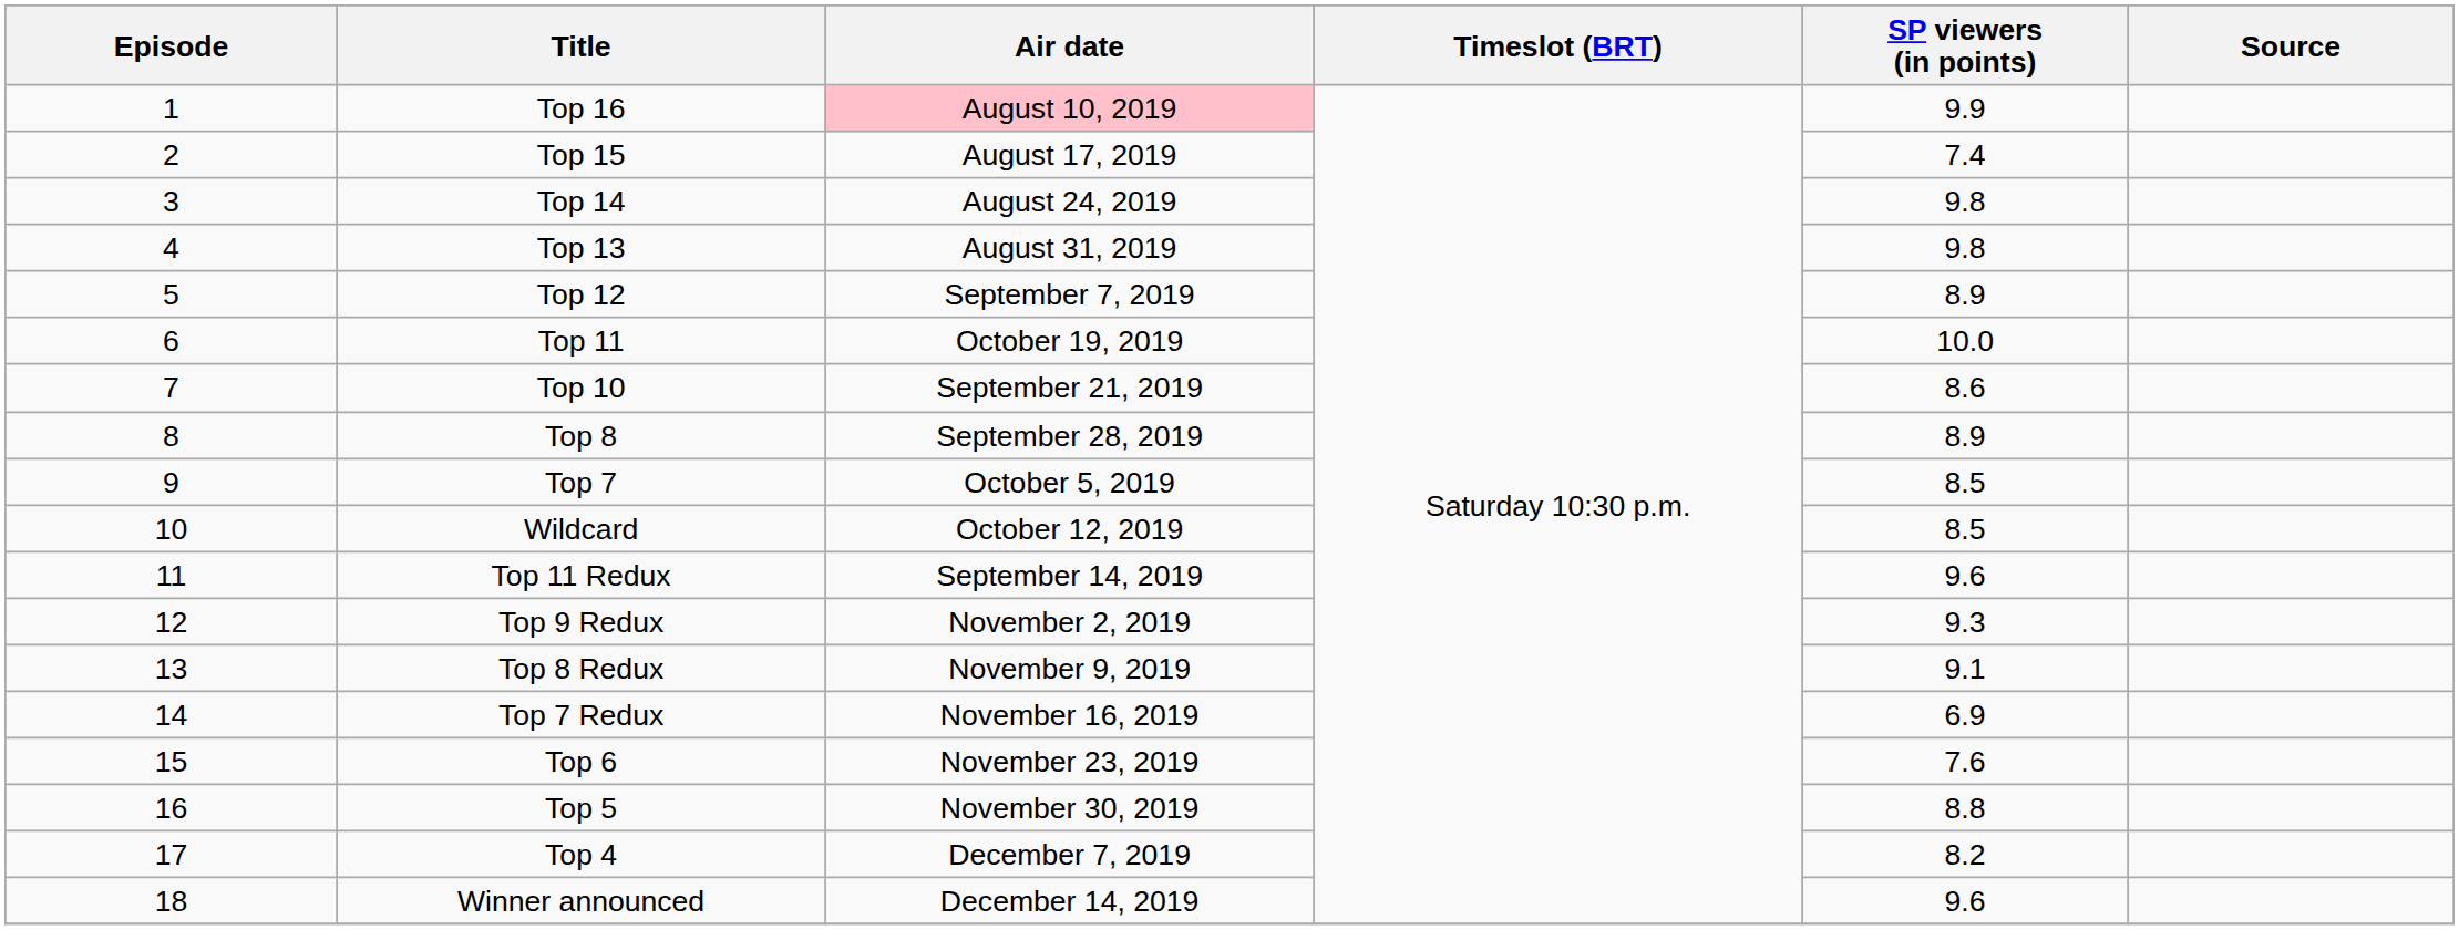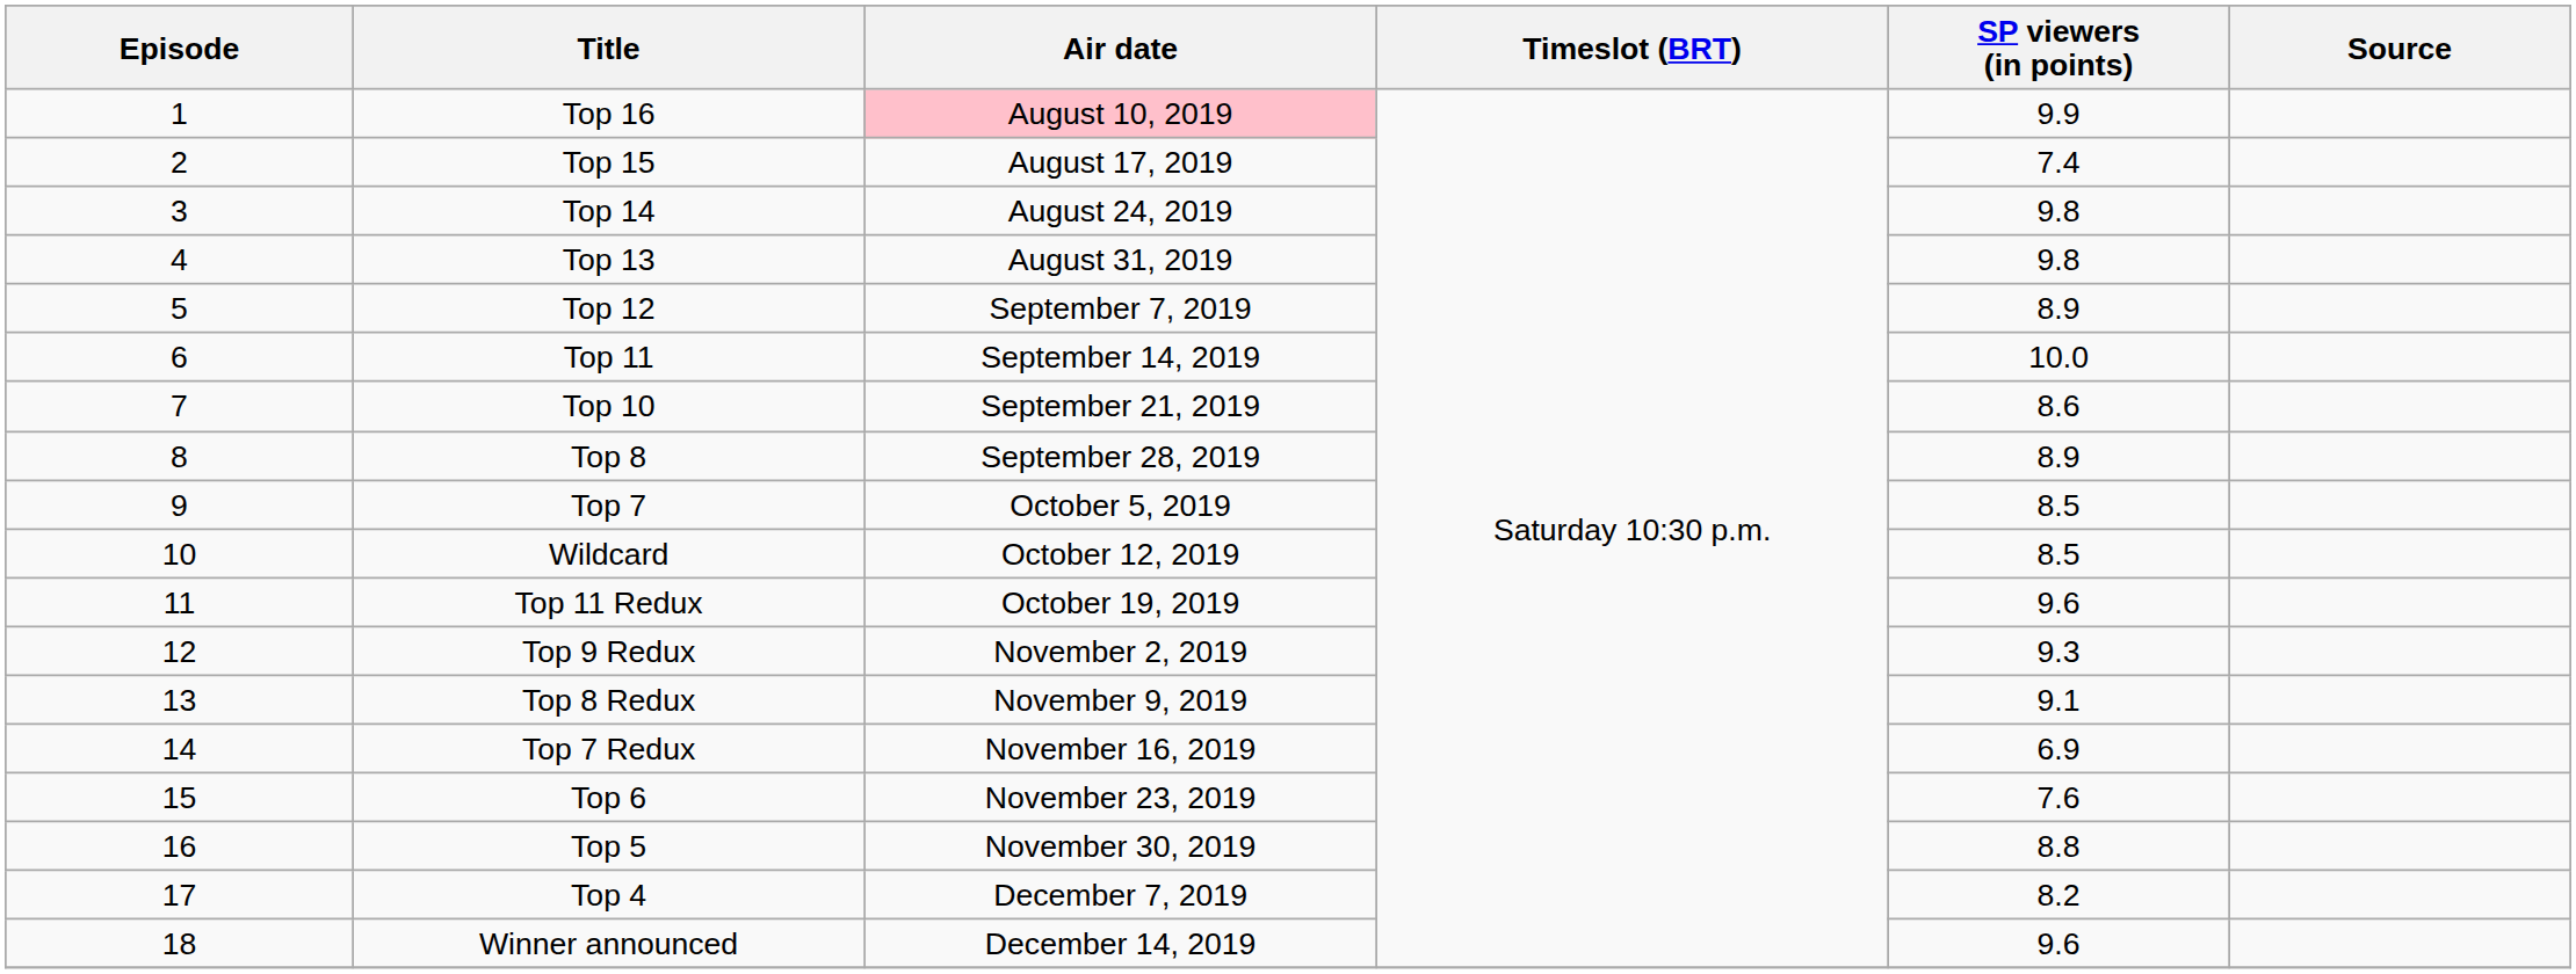 <table class="wikitable sortable" style="text-align:center; font-size:95%; width: 100%">
 <tr>
 <th width="05.0%">Episode</th>
 <th width="07.5%">Title</th>
 <th width="07.5%">Air date</th>
 <th width="07.5%">Timeslot (<a href='#'>BRT</a>)</th>
 <th width="05.0%"><a href='#'>SP</a> viewers<br>(in points)</th>
 <th width="05.0%">Source</th>
 </tr>
 <tr>
 <td>1</td>
 <td>Top 16</td>
 <td style="background: pink;">August 10, 2019</td>
 <td rowspan=18>Saturday 10:30 p.m.</td>
 <td>9.9</td>
 <td></td>
 </tr>
 <tr>
 <td>2</td>
 <td>Top 15</td>
 <td>August 17, 2019</td>
 <td>7.4</td>
 <td></td>
 </tr>
 <tr>
 <td>3</td>
 <td>Top 14</td>
 <td>August 24, 2019</td>
 <td>9.8</td>
 <td></td>
 </tr>
 <tr>
 <td>4</td>
 <td>Top 13</td>
 <td>August 31, 2019</td>
 <td>9.8</td>
 <td></td>
 </tr>
 <tr>
 <td>5</td>
 <td>Top 12</td>
 <td>September 7, 2019</td>
 <td>8.9</td>
 <td></td>
 </tr>
 <tr>
 <td>6</td>
 <td>Top 11</td>
-<td>October 19, 2019</td>
+<td>September 14, 2019</td>
 <td>10.0</td>
 <td></td>
 </tr>
 <tr>
 <td>7</td>
 <td>Top 10</td>
 <td>September 21, 2019</td>
 <td>8.6</td>
 <td></td>
 </tr>
 <tr>
 <td>8</td>
 <td>Top 8</td>
 <td>September 28, 2019</td>
 <td>8.9</td>
 <td></td>
 </tr>
 <tr>
 <td>9</td>
 <td>Top 7</td>
 <td>October 5, 2019</td>
 <td>8.5</td>
 <td></td>
 </tr>
 <tr>
 <td>10</td>
 <td>Wildcard</td>
 <td>October 12, 2019</td>
 <td>8.5</td>
 <td></td>
 </tr>
 <tr>
 <td>11</td>
 <td>Top 11 Redux</td>
-<td>September 14, 2019</td>
+<td>October 19, 2019</td>
 <td>9.6</td>
 <td></td>
 </tr>
 <tr>
 <td>12</td>
 <td>Top 9 Redux</td>
 <td>November 2, 2019</td>
 <td>9.3</td>
 <td></td>
 </tr>
 <tr>
 <td>13</td>
 <td>Top 8 Redux</td>
 <td>November 9, 2019</td>
 <td>9.1</td>
 <td></td>
 </tr>
 <tr>
 <td>14</td>
 <td>Top 7 Redux</td>
 <td>November 16, 2019</td>
 <td>6.9</td>
 <td></td>
 </tr>
 <tr>
 <td>15</td>
 <td>Top 6</td>
 <td>November 23, 2019</td>
 <td>7.6</td>
 <td></td>
 </tr>
 <tr>
 <td>16</td>
 <td>Top 5</td>
 <td>November 30, 2019</td>
 <td>8.8</td>
 <td></td>
 </tr>
 <tr>
 <td>17</td>
 <td>Top 4</td>
 <td>December 7, 2019</td>
 <td>8.2</td>
 <td></td>
 </tr>
 <tr>
 <td>18</td>
 <td>Winner announced</td>
 <td>December 14, 2019</td>
 <td>9.6</td>
 <td></td>
 </tr>
 <tr>
 </tr>
 </table>
